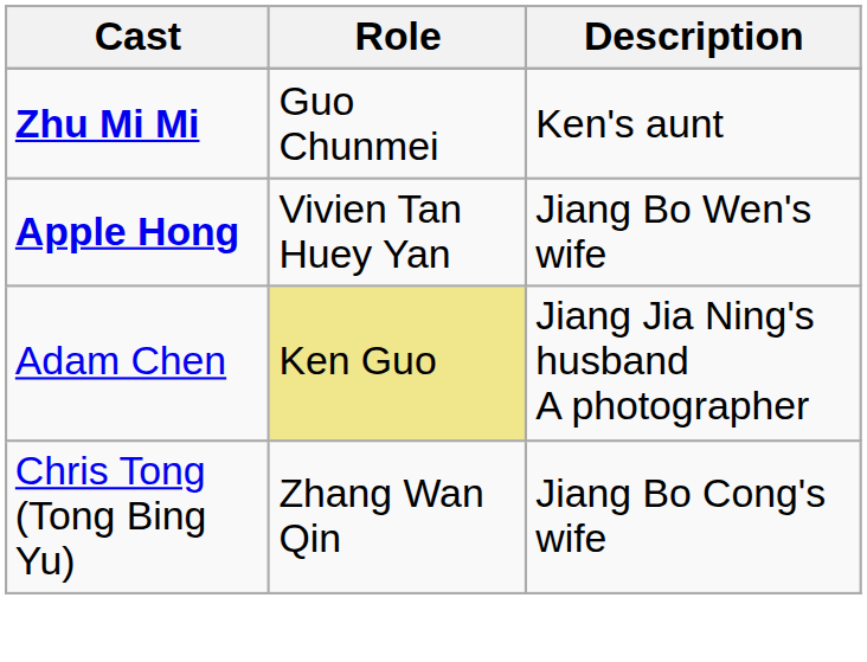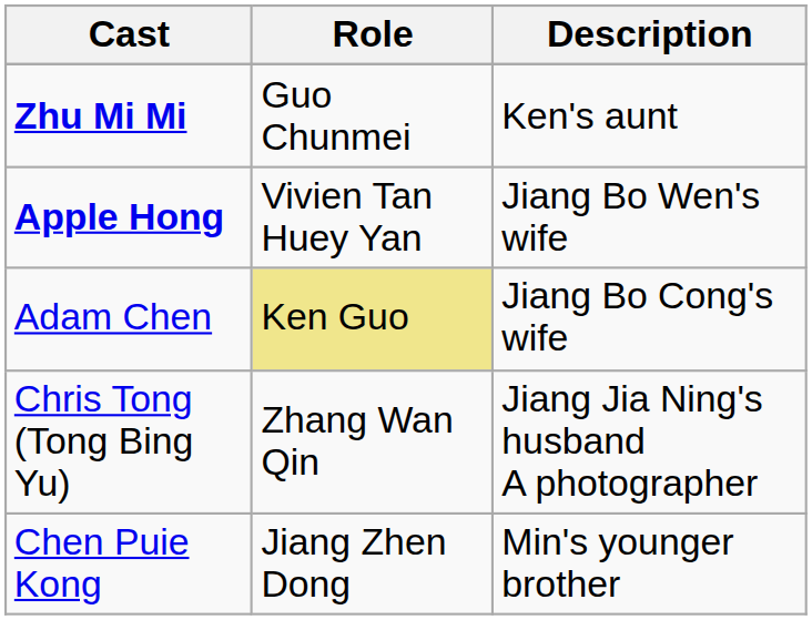 <table class="wikitable" width="55%">
 <tr>
 <th>Cast</th>
 <th>Role</th>
 <th>Description</th>
 </tr>
 <tr>
 </tr>
 <tr>
 <td><strong><a href='#'>Zhu Mi Mi</a></strong></td>
 <td>Guo Chunmei</td>
 <td>Ken's aunt</td>
 </tr>
 <tr>
 <td><strong><a href='#'>Apple Hong</a></strong></td>
 <td>Vivien Tan Huey Yan</td>
 <td>Jiang Bo Wen's wife</td>
 </tr>
 <tr>
 <td><a href='#'>Adam Chen</a></td>
 <td style="background: khaki;">Ken Guo</td>
-<td>Jiang Jia Ning's husband<br>A photographer</td>
+<td>Jiang Bo Cong's wife</td>
 </tr>
 <tr>
 <td><a href='#'>Chris Tong</a> (Tong Bing Yu)</td>
 <td>Zhang Wan Qin</td>
-<td>Jiang Bo Cong's wife</td>
+<td>Jiang Jia Ning's husband<br>A photographer</td>
+</tr>
+<tr>
+<td><a href='#'>Chen Puie Kong</a></td>
+<td>Jiang Zhen Dong</td>
+<td>Min's younger brother</td>
 </tr>
 </table>
